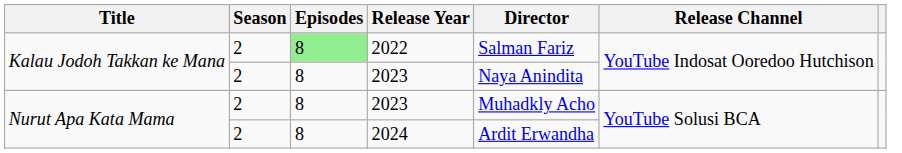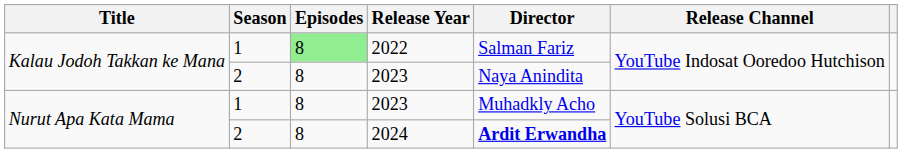 <table class="wikitable">
 <tr>
 <th>Title</th>
 <th>Season</th>
 <th>Episodes</th>
 <th>Release Year</th>
 <th>Director</th>
 <th>Release Channel</th>
 <th></th>
 </tr>
 <tr>
 <td rowspan="2"><em>Kalau Jodoh Takkan ke Mana</em></td>
-<td>2</td>
+<td>1</td>
 <td style="background: lightgreen;">8</td>
 <td>2022</td>
 <td><a href='#'>Salman Fariz</a></td>
 <td rowspan="2"><a href='#'>YouTube</a> Indosat Ooredoo Hutchison</td>
 <td rowspan="2"></td>
 </tr>
 <tr>
 <td>2</td>
 <td>8</td>
 <td>2023</td>
 <td><a href='#'>Naya Anindita</a></td>
 </tr>
 <tr>
 <td rowspan="2"><em>Nurut Apa Kata Mama</em></td>
-<td>2</td>
+<td>1</td>
 <td>8</td>
 <td>2023</td>
 <td><a href='#'>Muhadkly Acho</a></td>
 <td rowspan="2"><a href='#'>YouTube</a> Solusi BCA</td>
 <td rowspan="2"></td>
 </tr>
 <tr>
 <td>2</td>
 <td>8</td>
 <td>2024</td>
-<td><a href='#'>Ardit Erwandha</a></td>
+<td><strong><a href='#'>Ardit Erwandha</a></strong></td>
 </tr>
 </table>
